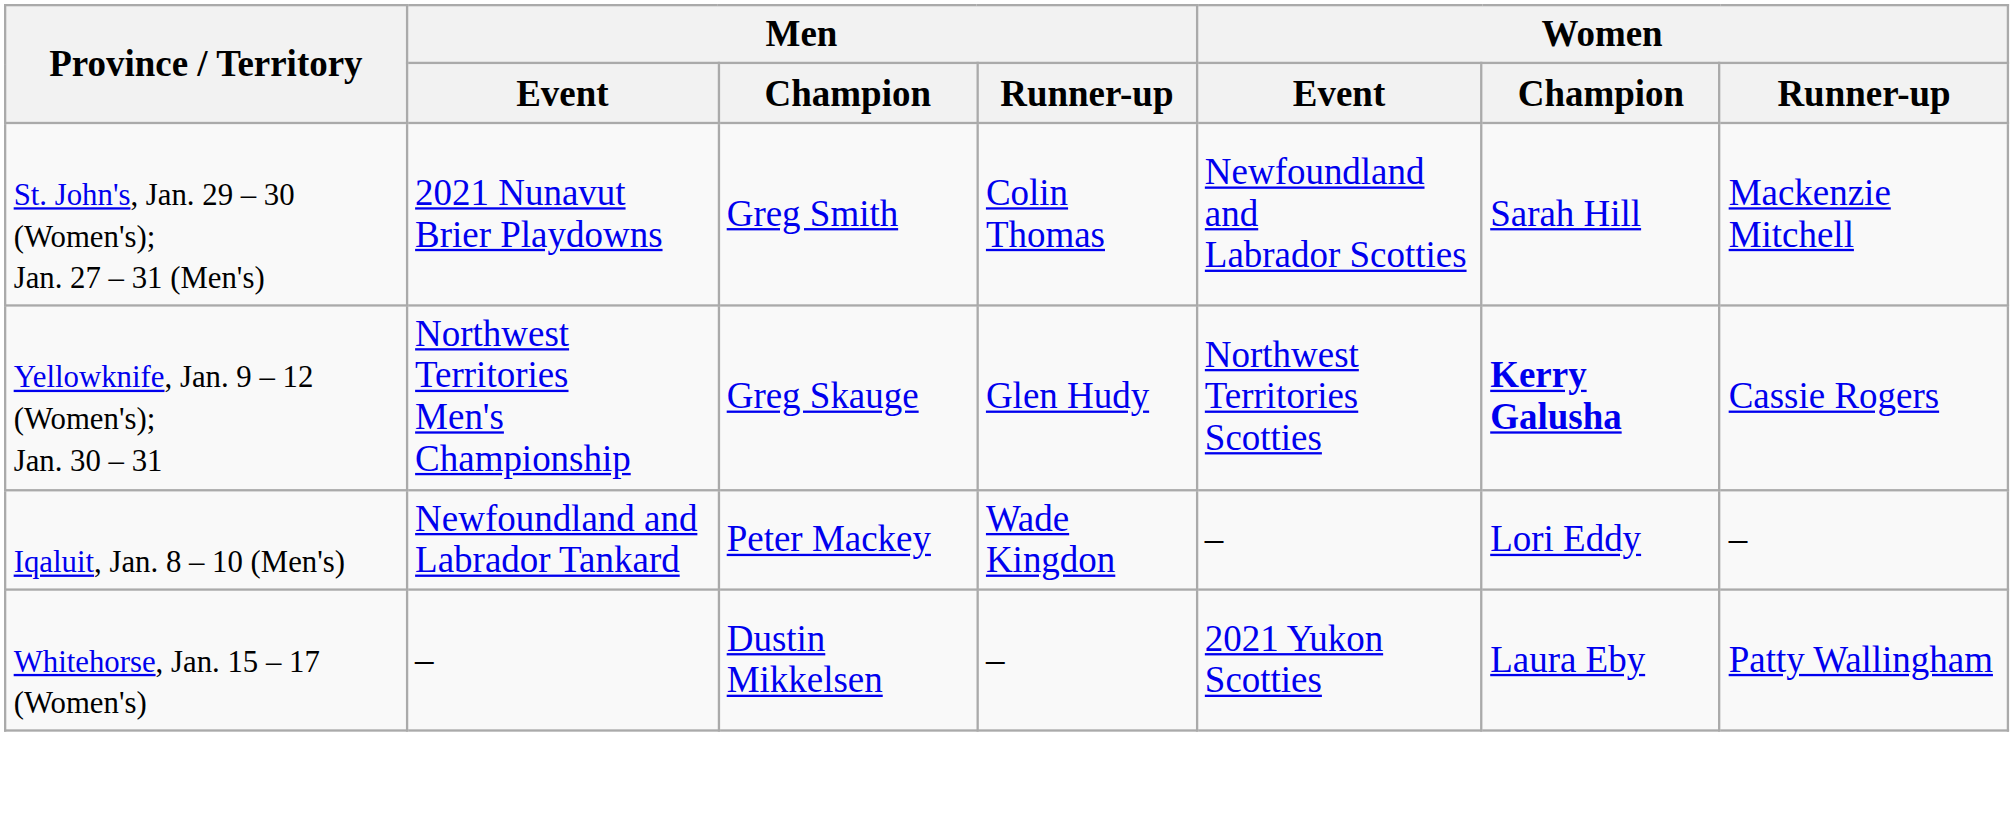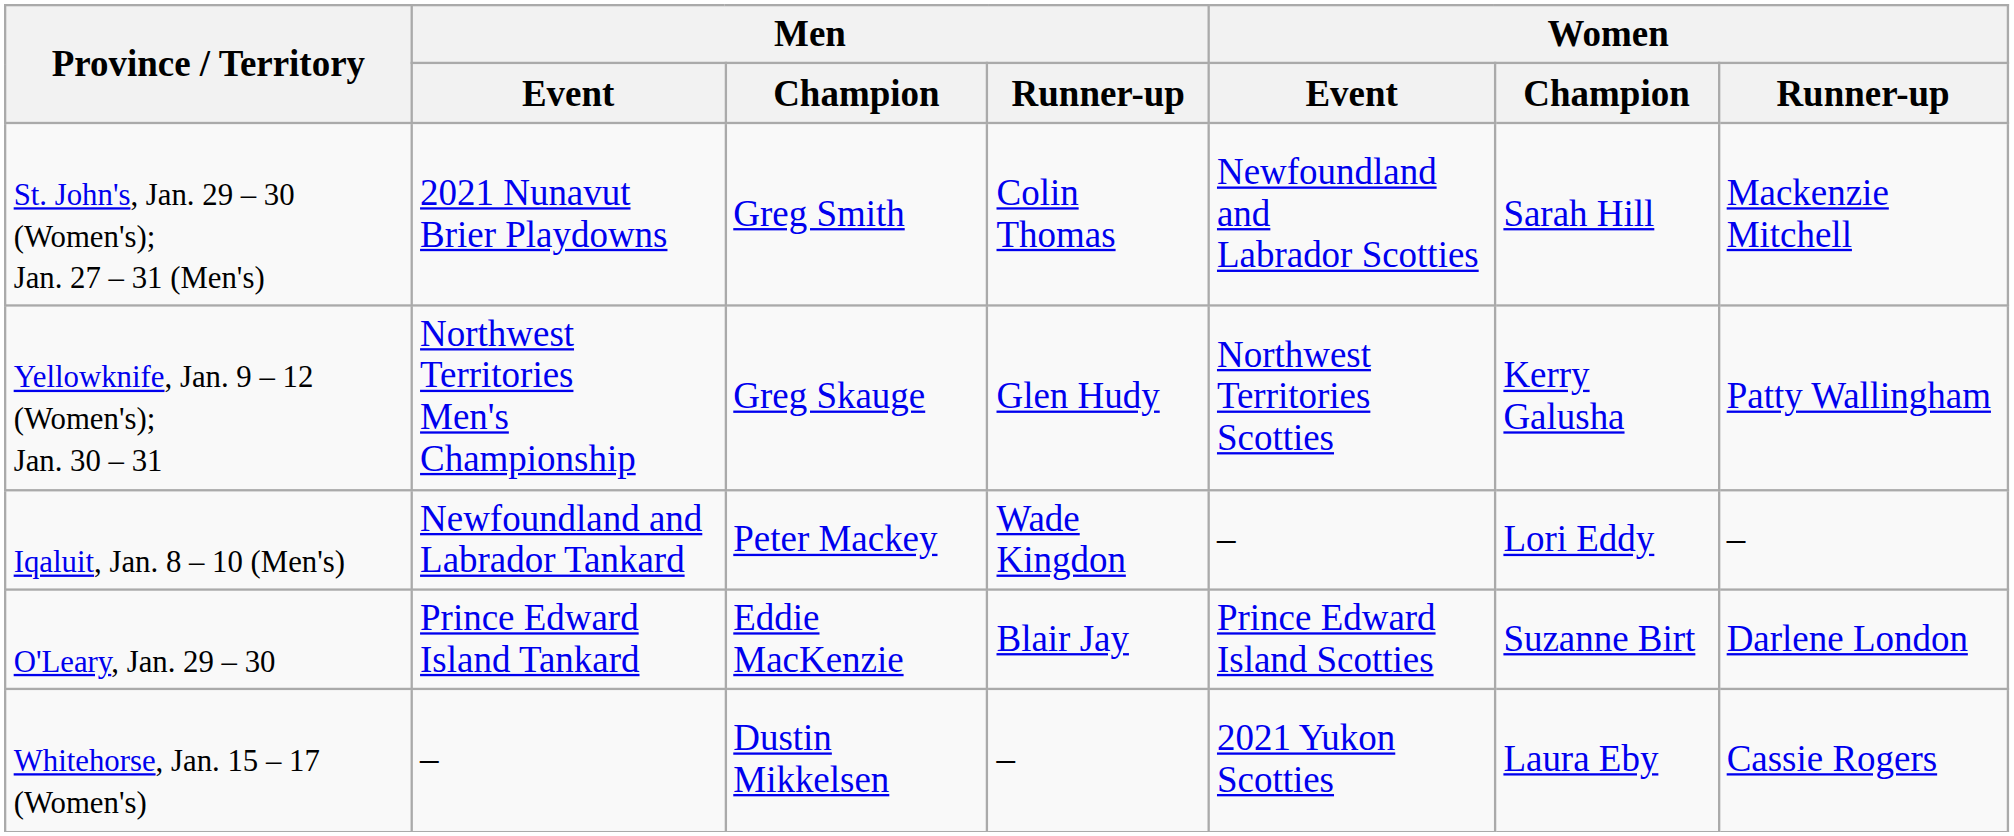 <table class="wikitable">
 <tr>
 <th rowspan="2">Province / Territory</th>
 <th colspan="3">Men</th>
 <th colspan="3">Women</th>
 </tr>
 <tr>
 <th>Event</th>
 <th>Champion</th>
 <th>Runner-up</th>
 <th>Event</th>
 <th>Champion</th>
 <th>Runner-up</th>
 </tr>
 <tr>
 <td> <br> <small><a href='#'>St. John's</a>, Jan. 29 – 30 (Women's); <br> Jan. 27 – 31 (Men's) </small></td>
 <td><a href='#'>2021 Nunavut <br> Brier Playdowns</a></td>
 <td><a href='#'>Greg Smith</a></td>
 <td><a href='#'>Colin Thomas</a></td>
 <td><a href='#'>Newfoundland and <br> Labrador Scotties</a></td>
 <td><a href='#'>Sarah Hill</a></td>
 <td><a href='#'>Mackenzie Mitchell</a></td>
 </tr>
 <tr>
 <td> <br> <small><a href='#'>Yellowknife</a>, Jan. 9 – 12 (Women's); <br> Jan. 30 – 31</small></td>
 <td><a href='#'>Northwest Territories<br> Men's Championship</a></td>
 <td><a href='#'>Greg Skauge</a></td>
 <td><a href='#'>Glen Hudy</a></td>
 <td><a href='#'>Northwest <br> Territories Scotties</a></td>
-<td><strong><a href='#'>Kerry Galusha</a></strong></td>
-<td><a href='#'>Cassie Rogers</a></td>
+<td><a href='#'>Kerry Galusha</a></td>
+<td><a href='#'>Patty Wallingham</a></td>
 </tr>
 <tr>
 <td> <br> <small><a href='#'>Iqaluit</a>, Jan. 8 – 10 (Men's)</small></td>
 <td><a href='#'>Newfoundland and <br> Labrador Tankard</a></td>
 <td><a href='#'>Peter Mackey</a></td>
 <td><a href='#'>Wade Kingdon</a></td>
 <td>–</td>
 <td><a href='#'>Lori Eddy</a></td>
 <td>–</td>
 </tr>
 <tr>
+<td> <br> <small><a href='#'>O'Leary</a>, Jan. 29 – 30</small></td>
+<td><a href='#'>Prince Edward <br> Island Tankard</a></td>
+<td><a href='#'>Eddie MacKenzie</a></td>
+<td><a href='#'>Blair Jay</a></td>
+<td><a href='#'>Prince Edward <br> Island Scotties</a></td>
+<td><a href='#'>Suzanne Birt</a></td>
+<td><a href='#'>Darlene London</a></td>
+</tr>
+<tr>
 <td> <br> <small><a href='#'>Whitehorse</a>, Jan. 15 – 17 (Women's)</small></td>
 <td>–</td>
 <td><a href='#'>Dustin Mikkelsen</a></td>
 <td>–</td>
 <td><a href='#'>2021 Yukon <br> Scotties</a></td>
 <td><a href='#'>Laura Eby</a></td>
-<td><a href='#'>Patty Wallingham</a></td>
+<td><a href='#'>Cassie Rogers</a></td>
 </tr>
 </table>
